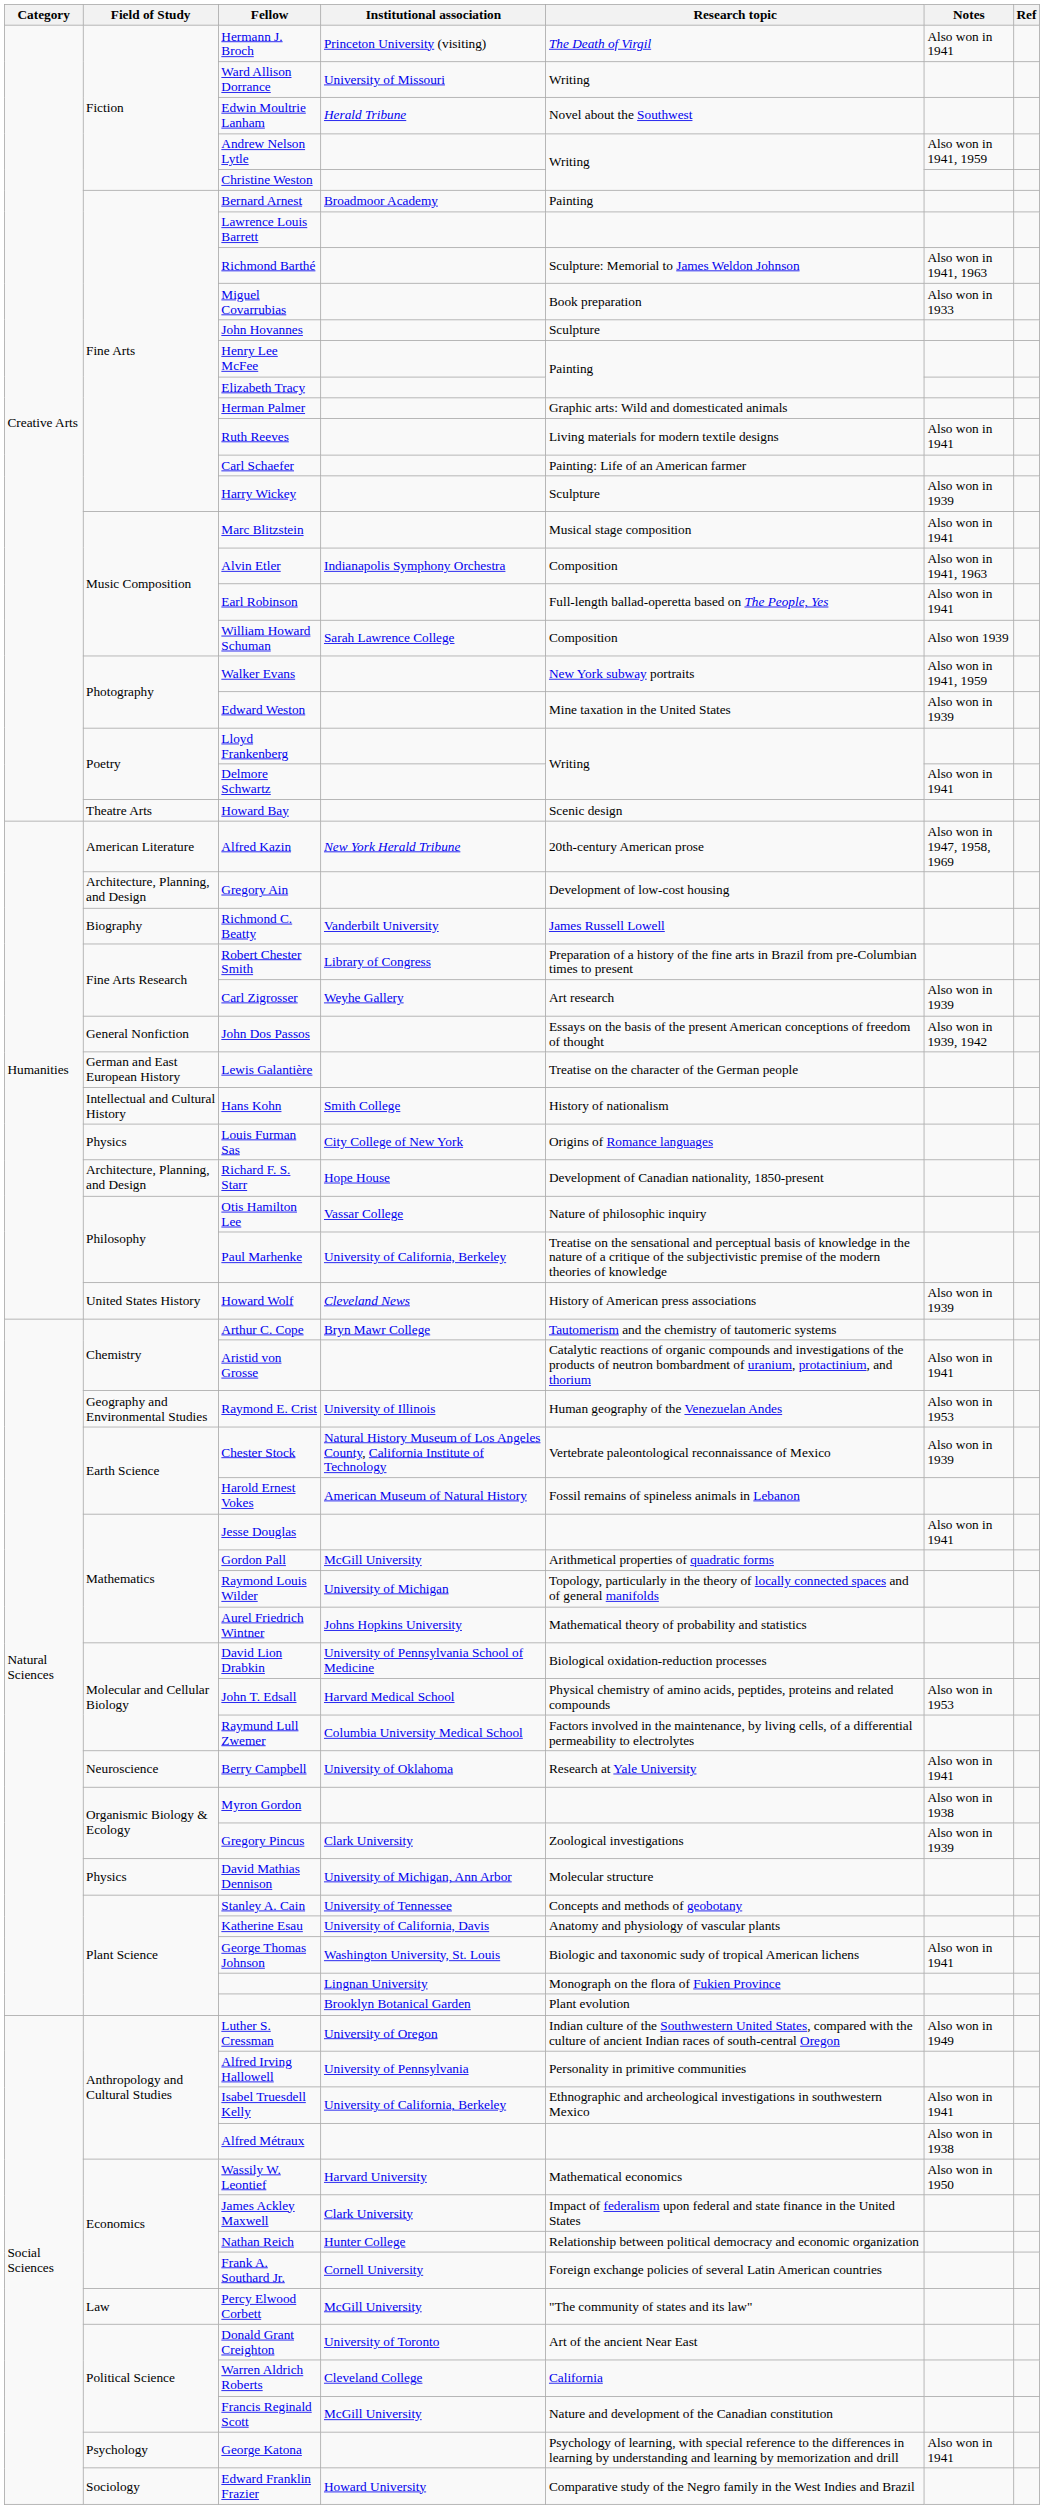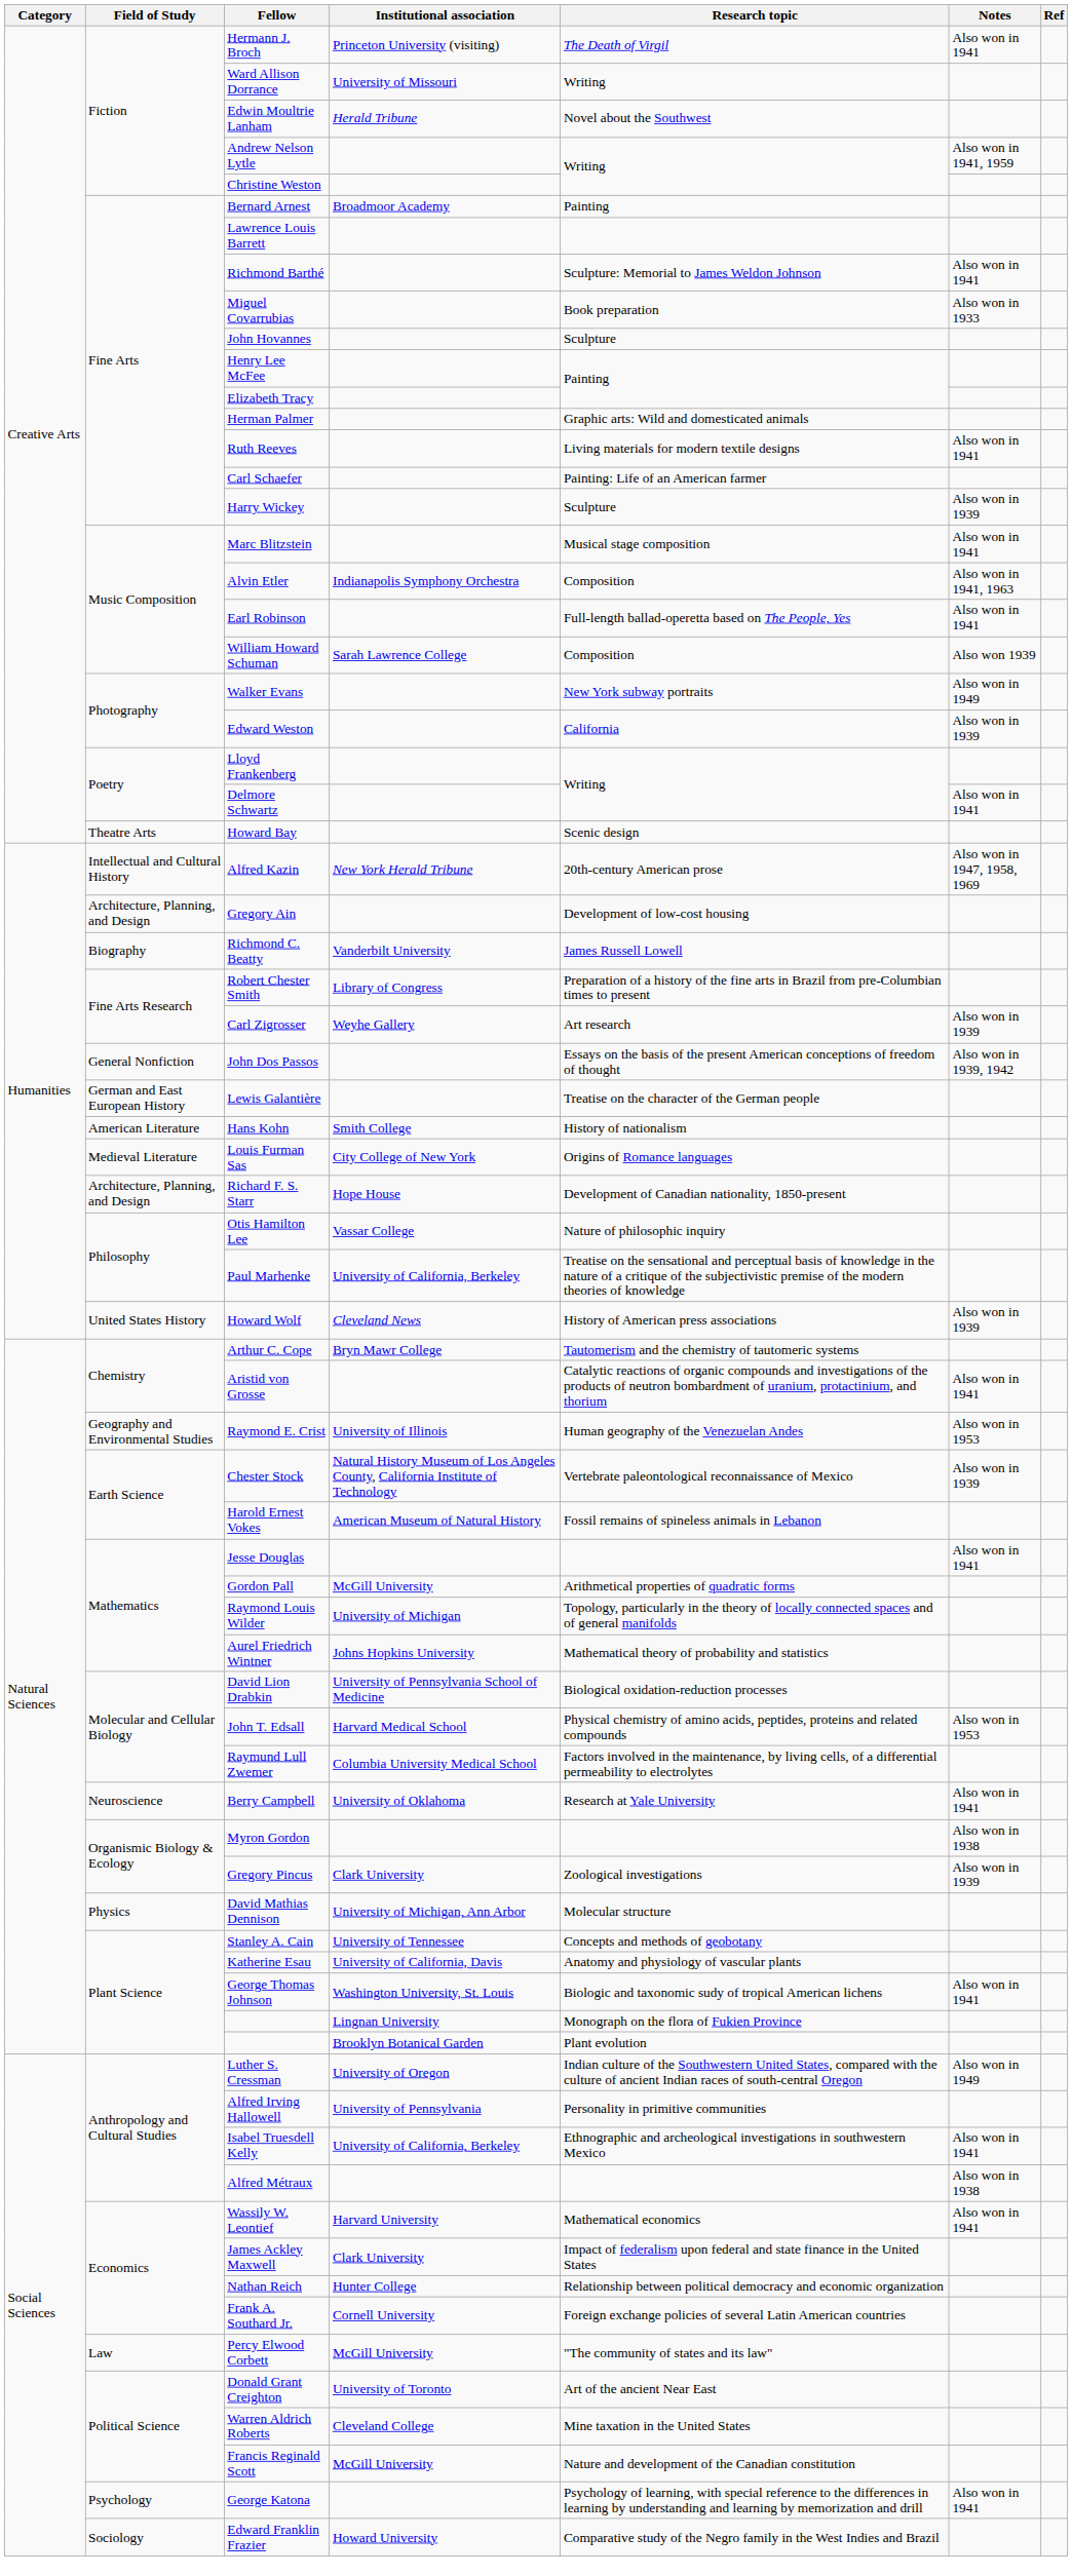 <table class="wikitable sortable static-row-numbers static-row-header-text">
 <tr>
 <th>Category</th>
 <th>Field of Study</th>
 <th>Fellow</th>
 <th>Institutional association </th>
 <th>Research topic</th>
 <th>Notes</th>
 <th class="unsortable">Ref</th>
 </tr>
 <tr>
 <td rowspan="25">Creative Arts</td>
 <td rowspan="5">Fiction</td>
 <td><a href='#'>Hermann J. Broch</a></td>
 <td><a href='#'>Princeton University</a> (visiting)</td>
 <td><em><a href='#'>The Death of Virgil</a></em></td>
 <td>Also won in 1941</td>
 <td></td>
 </tr>
 <tr>
 <td><a href='#'>Ward Allison Dorrance</a></td>
 <td><a href='#'>University of Missouri</a></td>
 <td>Writing</td>
 <td></td>
 <td></td>
 </tr>
 <tr>
 <td><a href='#'>Edwin Moultrie Lanham</a></td>
 <td><em><a href='#'>Herald Tribune</a></em></td>
 <td>Novel about the <a href='#'>Southwest</a></td>
 <td></td>
 <td></td>
 </tr>
 <tr>
 <td><a href='#'>Andrew Nelson Lytle</a></td>
 <td></td>
 <td rowspan="2">Writing</td>
 <td>Also won in 1941, 1959</td>
 <td></td>
 </tr>
 <tr>
 <td><a href='#'>Christine Weston</a></td>
 <td></td>
 <td></td>
 <td></td>
 </tr>
 <tr>
 <td rowspan="11">Fine Arts</td>
 <td><a href='#'>Bernard Arnest</a></td>
 <td><a href='#'>Broadmoor Academy</a></td>
 <td>Painting</td>
 <td></td>
 <td></td>
 </tr>
 <tr>
 <td><a href='#'>Lawrence Louis Barrett</a></td>
 <td></td>
 <td></td>
 <td></td>
 <td></td>
 </tr>
 <tr>
 <td><a href='#'>Richmond Barthé</a></td>
 <td></td>
 <td>Sculpture: Memorial to <a href='#'>James Weldon Johnson</a></td>
-<td>Also won in 1941, 1963</td>
+<td>Also won in 1941</td>
 <td></td>
 </tr>
 <tr>
 <td><a href='#'>Miguel Covarrubias</a></td>
 <td></td>
 <td>Book preparation</td>
 <td>Also won in 1933</td>
 <td></td>
 </tr>
 <tr>
 <td><a href='#'>John Hovannes</a></td>
 <td></td>
 <td>Sculpture</td>
 <td></td>
 <td></td>
 </tr>
 <tr>
 <td><a href='#'>Henry Lee McFee</a></td>
 <td></td>
 <td rowspan="2">Painting</td>
 <td></td>
 <td></td>
 </tr>
 <tr>
 <td><a href='#'>Elizabeth Tracy</a></td>
 <td></td>
 <td></td>
 <td></td>
 </tr>
 <tr>
 <td><a href='#'>Herman Palmer</a></td>
 <td></td>
 <td>Graphic arts: Wild and domesticated animals</td>
 <td></td>
 <td></td>
 </tr>
 <tr>
 <td><a href='#'>Ruth Reeves</a></td>
 <td></td>
 <td>Living materials for modern textile designs</td>
 <td>Also won in 1941</td>
 <td></td>
 </tr>
 <tr>
 <td><a href='#'>Carl Schaefer</a></td>
 <td></td>
 <td>Painting: Life of an American farmer</td>
 <td></td>
 <td></td>
 </tr>
 <tr>
 <td><a href='#'>Harry Wickey</a></td>
 <td></td>
 <td>Sculpture</td>
 <td>Also won in 1939</td>
 <td></td>
 </tr>
 <tr>
 <td rowspan="4">Music Composition</td>
 <td><a href='#'>Marc Blitzstein</a></td>
 <td></td>
 <td>Musical stage composition</td>
 <td>Also won in 1941</td>
 <td></td>
 </tr>
 <tr>
 <td><a href='#'>Alvin Etler</a></td>
 <td><a href='#'>Indianapolis Symphony Orchestra</a></td>
 <td>Composition</td>
 <td>Also won in 1941, 1963</td>
 <td></td>
 </tr>
 <tr>
 <td><a href='#'>Earl Robinson</a></td>
 <td></td>
 <td>Full-length ballad-operetta based on <em><a href='#'>The People, Yes</a></em></td>
 <td>Also won in 1941</td>
 <td></td>
 </tr>
 <tr>
 <td><a href='#'>William Howard Schuman</a></td>
 <td><a href='#'>Sarah Lawrence College</a></td>
 <td>Composition</td>
 <td>Also won 1939</td>
 <td></td>
 </tr>
 <tr>
 <td rowspan="2">Photography</td>
 <td><a href='#'>Walker Evans</a></td>
 <td></td>
 <td><a href='#'>New York subway</a> portraits</td>
-<td>Also won in 1941, 1959</td>
+<td>Also won in 1949</td>
 <td></td>
 </tr>
 <tr>
 <td><a href='#'>Edward Weston</a></td>
 <td></td>
-<td>Mine taxation in the United States</td>
+<td><a href='#'>California</a></td>
 <td>Also won in 1939</td>
 <td></td>
 </tr>
 <tr>
 <td rowspan="2">Poetry</td>
 <td><a href='#'>Lloyd Frankenberg</a></td>
 <td></td>
 <td rowspan="2">Writing</td>
 <td></td>
 <td></td>
 </tr>
 <tr>
 <td><a href='#'>Delmore Schwartz</a></td>
 <td></td>
 <td>Also won in 1941</td>
 <td></td>
 </tr>
 <tr>
 <td>Theatre Arts</td>
 <td><a href='#'>Howard Bay</a></td>
 <td></td>
 <td>Scenic design</td>
 <td></td>
 <td></td>
 </tr>
 <tr>
 <td rowspan="13">Humanities</td>
-<td>American Literature</td>
+<td>Intellectual and Cultural History</td>
 <td><a href='#'>Alfred Kazin</a></td>
 <td><em><a href='#'>New York Herald Tribune</a></em></td>
 <td>20th-century American prose</td>
 <td>Also won in 1947, 1958, 1969</td>
 <td></td>
 </tr>
 <tr>
 <td>Architecture, Planning, and Design</td>
 <td><a href='#'>Gregory Ain</a></td>
 <td></td>
 <td>Development of low-cost housing</td>
 <td></td>
 <td></td>
 </tr>
 <tr>
 <td>Biography</td>
 <td><a href='#'>Richmond C. Beatty</a></td>
 <td><a href='#'>Vanderbilt University</a></td>
 <td><a href='#'>James Russell Lowell</a></td>
 <td></td>
 <td></td>
 </tr>
 <tr>
 <td rowspan="2">Fine Arts Research</td>
 <td><a href='#'>Robert Chester Smith</a></td>
 <td><a href='#'>Library of Congress</a></td>
 <td>Preparation of a history of the fine arts in Brazil from pre-Columbian times to present</td>
 <td></td>
 <td></td>
 </tr>
 <tr>
 <td><a href='#'>Carl Zigrosser</a></td>
 <td><a href='#'>Weyhe Gallery</a></td>
 <td>Art research</td>
 <td>Also won in 1939</td>
 <td></td>
 </tr>
 <tr>
 <td>General Nonfiction</td>
 <td><a href='#'>John Dos Passos</a></td>
 <td></td>
 <td>Essays on the basis of the present American conceptions of freedom of thought</td>
 <td>Also won in 1939, 1942</td>
 <td></td>
 </tr>
 <tr>
 <td>German and East European History</td>
 <td><a href='#'>Lewis Galantière</a></td>
 <td></td>
 <td>Treatise on the character of the German people</td>
 <td></td>
 <td></td>
 </tr>
 <tr>
-<td>Intellectual and Cultural History</td>
+<td>American Literature</td>
 <td><a href='#'>Hans Kohn</a></td>
 <td><a href='#'>Smith College</a></td>
 <td>History of nationalism</td>
 <td></td>
 <td></td>
 </tr>
 <tr>
-<td>Physics</td>
+<td>Medieval Literature</td>
 <td><a href='#'>Louis Furman Sas</a></td>
 <td><a href='#'>City College of New York</a></td>
 <td>Origins of <a href='#'>Romance languages</a></td>
 <td></td>
 <td></td>
 </tr>
 <tr>
 <td>Architecture, Planning, and Design</td>
 <td><a href='#'>Richard F. S. Starr</a></td>
 <td><a href='#'>Hope House</a></td>
 <td>Development of Canadian nationality, 1850-present</td>
 <td></td>
 <td></td>
 </tr>
 <tr>
 <td rowspan="2">Philosophy</td>
 <td><a href='#'>Otis Hamilton Lee</a></td>
 <td><a href='#'>Vassar College</a></td>
 <td>Nature of philosophic inquiry</td>
 <td></td>
 <td></td>
 </tr>
 <tr>
 <td><a href='#'>Paul Marhenke</a></td>
 <td><a href='#'>University of California, Berkeley</a></td>
 <td>Treatise on the sensational and perceptual basis of knowledge in the nature of a critique of the subjectivistic premise of the modern theories of knowledge</td>
 <td></td>
 <td></td>
 </tr>
 <tr>
 <td>United States History</td>
 <td><a href='#'>Howard Wolf</a></td>
 <td><em><a href='#'>Cleveland News</a></em></td>
 <td>History of American press associations</td>
 <td>Also won in 1939</td>
 <td></td>
 </tr>
 <tr>
 <td rowspan="21">Natural Sciences</td>
 <td rowspan="2">Chemistry</td>
 <td><a href='#'>Arthur C. Cope</a></td>
 <td><a href='#'>Bryn Mawr College</a></td>
 <td><a href='#'>Tautomerism</a> and the chemistry of tautomeric systems</td>
 <td></td>
 <td></td>
 </tr>
 <tr>
 <td><a href='#'>Aristid von Grosse</a></td>
 <td></td>
 <td>Catalytic reactions of organic compounds and investigations of the products of neutron bombardment of <a href='#'>uranium</a>, <a href='#'>protactinium</a>, and <a href='#'>thorium</a></td>
 <td>Also won in 1941</td>
 <td></td>
 </tr>
 <tr>
 <td>Geography and Environmental Studies</td>
 <td><a href='#'>Raymond E. Crist</a></td>
 <td><a href='#'>University of Illinois</a></td>
 <td>Human geography of the <a href='#'>Venezuelan Andes</a></td>
 <td>Also won in 1953</td>
 <td></td>
 </tr>
 <tr>
 <td rowspan="2">Earth Science</td>
 <td><a href='#'>Chester Stock</a></td>
 <td><a href='#'>Natural History Museum of Los Angeles County</a>, <a href='#'>California Institute of Technology</a></td>
 <td>Vertebrate paleontological reconnaissance of Mexico</td>
 <td>Also won in 1939</td>
 <td></td>
 </tr>
 <tr>
 <td><a href='#'>Harold Ernest Vokes</a></td>
 <td><a href='#'>American Museum of Natural History</a></td>
 <td>Fossil remains of spineless animals in <a href='#'>Lebanon</a></td>
 <td></td>
 <td></td>
 </tr>
 <tr>
 <td rowspan="4">Mathematics</td>
 <td><a href='#'>Jesse Douglas</a></td>
 <td></td>
 <td></td>
 <td>Also won in 1941</td>
 <td></td>
 </tr>
 <tr>
 <td><a href='#'>Gordon Pall</a></td>
 <td><a href='#'>McGill University</a></td>
 <td>Arithmetical properties of <a href='#'>quadratic forms</a></td>
 <td></td>
 <td></td>
 </tr>
 <tr>
 <td><a href='#'>Raymond Louis Wilder</a></td>
 <td><a href='#'>University of Michigan</a></td>
 <td>Topology, particularly in the theory of <a href='#'>locally connected spaces</a> and of general <a href='#'>manifolds</a></td>
 <td></td>
 <td></td>
 </tr>
 <tr>
 <td><a href='#'>Aurel Friedrich Wintner</a></td>
 <td><a href='#'>Johns Hopkins University</a></td>
 <td>Mathematical theory of probability and statistics</td>
 <td></td>
 <td></td>
 </tr>
 <tr>
 <td rowspan="3">Molecular and Cellular Biology</td>
 <td><a href='#'>David Lion Drabkin</a></td>
 <td><a href='#'>University of Pennsylvania School of Medicine</a></td>
 <td>Biological oxidation-reduction processes</td>
 <td></td>
 <td></td>
 </tr>
 <tr>
 <td><a href='#'>John T. Edsall</a></td>
 <td><a href='#'>Harvard Medical School</a></td>
 <td>Physical chemistry of amino acids, peptides, proteins and related compounds</td>
 <td>Also won in 1953</td>
 <td></td>
 </tr>
 <tr>
 <td><a href='#'>Raymund Lull Zwemer</a></td>
 <td><a href='#'>Columbia University Medical School</a></td>
 <td>Factors involved in the maintenance, by living cells, of a differential permeability to electrolytes</td>
 <td></td>
 <td></td>
 </tr>
 <tr>
 <td>Neuroscience</td>
 <td><a href='#'>Berry Campbell</a></td>
 <td><a href='#'>University of Oklahoma</a></td>
 <td>Research at <a href='#'>Yale University</a></td>
 <td>Also won in 1941</td>
 <td></td>
 </tr>
 <tr>
 <td rowspan="2">Organismic Biology & Ecology</td>
 <td><a href='#'>Myron Gordon</a></td>
 <td></td>
 <td></td>
 <td>Also won in 1938</td>
 <td></td>
 </tr>
 <tr>
 <td><a href='#'>Gregory Pincus</a></td>
 <td><a href='#'>Clark University</a></td>
 <td>Zoological investigations</td>
 <td>Also won in 1939</td>
 <td></td>
 </tr>
 <tr>
 <td>Physics</td>
 <td><a href='#'>David Mathias Dennison</a></td>
 <td><a href='#'>University of Michigan, Ann Arbor</a></td>
 <td>Molecular structure</td>
 <td></td>
 <td></td>
 </tr>
 <tr>
 <td rowspan="5">Plant Science</td>
 <td><a href='#'>Stanley A. Cain</a></td>
 <td><a href='#'>University of Tennessee</a></td>
 <td>Concepts and methods of <a href='#'>geobotany</a></td>
 <td></td>
 <td></td>
 </tr>
 <tr>
 <td><a href='#'>Katherine Esau</a></td>
 <td><a href='#'>University of California, Davis</a></td>
 <td>Anatomy and physiology of vascular plants</td>
 <td></td>
 <td></td>
 </tr>
 <tr>
 <td><a href='#'>George Thomas Johnson</a></td>
 <td><a href='#'>Washington University, St. Louis</a></td>
 <td>Biologic and taxonomic sudy of tropical American lichens</td>
 <td>Also won in 1941</td>
 <td></td>
 </tr>
 <tr>
 <td></td>
 <td><a href='#'>Lingnan University</a></td>
 <td>Monograph on the flora of <a href='#'>Fukien Province</a></td>
 <td></td>
 <td></td>
 </tr>
 <tr>
 <td></td>
 <td><a href='#'>Brooklyn Botanical Garden</a></td>
 <td>Plant evolution</td>
 <td></td>
 <td></td>
 </tr>
 <tr>
 <td rowspan="14">Social Sciences</td>
 <td rowspan="4">Anthropology and Cultural Studies</td>
 <td><a href='#'>Luther S. Cressman</a></td>
 <td><a href='#'>University of Oregon</a></td>
 <td>Indian culture of the <a href='#'>Southwestern United States</a>, compared with the culture of ancient Indian races of south-central <a href='#'>Oregon</a></td>
 <td>Also won in 1949</td>
 <td></td>
 </tr>
 <tr>
 <td><a href='#'>Alfred Irving Hallowell</a></td>
 <td><a href='#'>University of Pennsylvania</a></td>
 <td>Personality in primitive communities</td>
 <td></td>
 <td></td>
 </tr>
 <tr>
 <td><a href='#'>Isabel Truesdell Kelly</a></td>
 <td><a href='#'>University of California, Berkeley</a></td>
 <td>Ethnographic and archeological investigations in southwestern Mexico</td>
 <td>Also won in 1941</td>
 <td></td>
 </tr>
 <tr>
 <td><a href='#'>Alfred Métraux</a></td>
 <td></td>
 <td></td>
 <td>Also won in 1938</td>
 <td></td>
 </tr>
 <tr>
 <td rowspan="4">Economics</td>
 <td><a href='#'>Wassily W. Leontief</a></td>
 <td><a href='#'>Harvard University</a></td>
 <td>Mathematical economics</td>
-<td>Also won in 1950</td>
+<td>Also won in 1941</td>
 <td></td>
 </tr>
 <tr>
 <td><a href='#'>James Ackley Maxwell</a></td>
 <td><a href='#'>Clark University</a></td>
 <td>Impact of <a href='#'>federalism</a> upon federal and state finance in the United States</td>
 <td></td>
 <td></td>
 </tr>
 <tr>
 <td><a href='#'>Nathan Reich</a></td>
 <td><a href='#'>Hunter College</a></td>
 <td>Relationship between political democracy and economic organization</td>
 <td></td>
 <td></td>
 </tr>
 <tr>
 <td><a href='#'>Frank A. Southard Jr.</a></td>
 <td><a href='#'>Cornell University</a></td>
 <td>Foreign exchange policies of several Latin American countries</td>
 <td></td>
 <td></td>
 </tr>
 <tr>
 <td>Law</td>
 <td><a href='#'>Percy Elwood Corbett</a></td>
 <td><a href='#'>McGill University</a></td>
 <td>"The community of states and its law"</td>
 <td></td>
 <td></td>
 </tr>
 <tr>
 <td rowspan="3">Political Science</td>
 <td><a href='#'>Donald Grant Creighton</a></td>
 <td><a href='#'>University of Toronto</a></td>
 <td>Art of the ancient Near East</td>
 <td></td>
 <td></td>
 </tr>
 <tr>
 <td><a href='#'>Warren Aldrich Roberts</a></td>
 <td><a href='#'>Cleveland College</a></td>
-<td><a href='#'>California</a></td>
+<td>Mine taxation in the United States</td>
 <td></td>
 <td></td>
 </tr>
 <tr>
 <td><a href='#'>Francis Reginald Scott</a></td>
 <td><a href='#'>McGill University</a></td>
 <td>Nature and development of the Canadian constitution</td>
 <td></td>
 <td></td>
 </tr>
 <tr>
 <td>Psychology</td>
 <td><a href='#'>George Katona</a></td>
 <td></td>
 <td>Psychology of learning, with special reference to the differences in learning by understanding and learning by memorization and drill</td>
 <td>Also won in 1941</td>
 <td></td>
 </tr>
 <tr>
 <td>Sociology</td>
 <td><a href='#'>Edward Franklin Frazier</a></td>
 <td><a href='#'>Howard University</a></td>
 <td>Comparative study of the Negro family in the West Indies and Brazil</td>
 <td></td>
 <td></td>
 </tr>
 </table>
